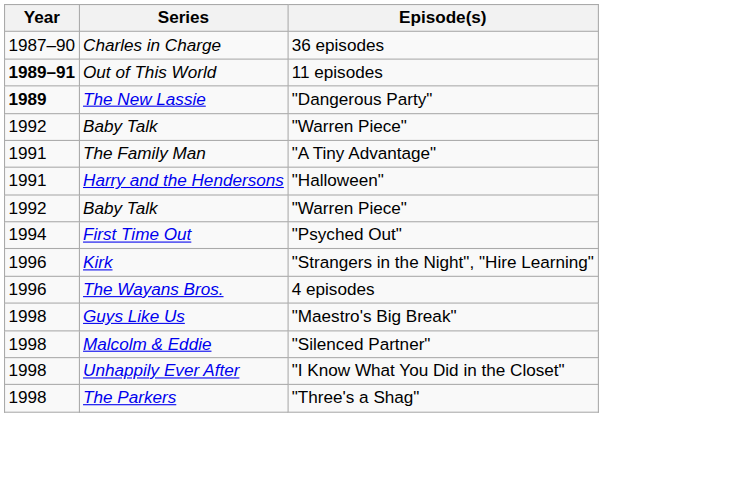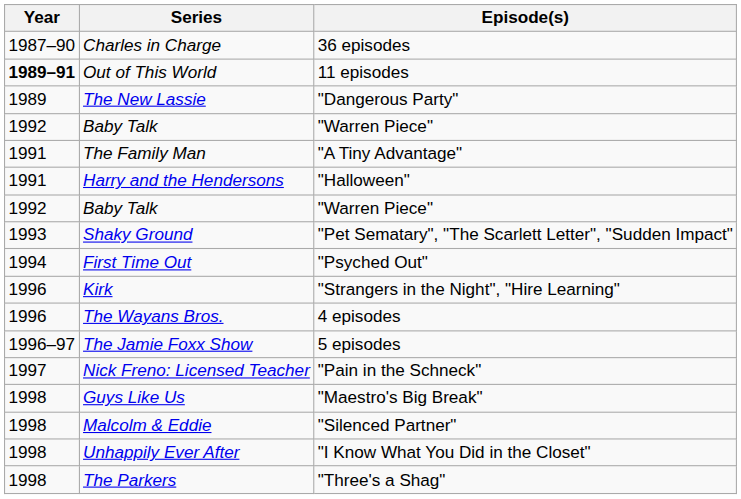 <table class="wikitable sortable">
 <tr>
 <th>Year</th>
 <th>Series</th>
 <th class="unsortable">Episode(s)</th>
 </tr>
 <tr>
 <td>1987–90</td>
 <td><em>Charles in Charge</em></td>
 <td>36 episodes</td>
 </tr>
 <tr>
 <td><strong>1989–91</strong></td>
 <td><em>Out of This World</em></td>
 <td>11 episodes</td>
 </tr>
 <tr>
-<td><strong>1989</strong></td>
+<td>1989</td>
 <td><em><a href='#'>The New Lassie</a></em></td>
 <td>"Dangerous Party"</td>
 </tr>
 <tr>
 <td>1992</td>
 <td><em>Baby Talk</em></td>
 <td>"Warren Piece"</td>
 </tr>
 <tr>
 <td>1991</td>
 <td><em>The Family Man</em></td>
 <td>"A Tiny Advantage"</td>
 </tr>
 <tr>
 <td>1991</td>
 <td><em><a href='#'>Harry and the Hendersons</a></em></td>
 <td>"Halloween"</td>
 </tr>
 <tr>
 <td>1992</td>
 <td><em>Baby Talk</em></td>
 <td>"Warren Piece"</td>
 </tr>
 <tr>
+<td>1993</td>
+<td><em><a href='#'>Shaky Ground</a></em></td>
+<td>"Pet Sematary", "The Scarlett Letter", "Sudden Impact"</td>
+</tr>
+<tr>
 <td>1994</td>
 <td><em><a href='#'>First Time Out</a></em></td>
 <td>"Psyched Out"</td>
 </tr>
 <tr>
 <td>1996</td>
 <td><em><a href='#'>Kirk</a></em></td>
 <td>"Strangers in the Night", "Hire Learning"</td>
 </tr>
 <tr>
 <td>1996</td>
 <td><em><a href='#'>The Wayans Bros.</a></em></td>
 <td>4 episodes</td>
+</tr>
+<tr>
+<td>1996–97</td>
+<td><em><a href='#'>The Jamie Foxx Show</a></em></td>
+<td>5 episodes</td>
+</tr>
+<tr>
+<td>1997</td>
+<td><em><a href='#'>Nick Freno: Licensed Teacher</a></em></td>
+<td>"Pain in the Schneck"</td>
 </tr>
 <tr>
 <td>1998</td>
 <td><em><a href='#'>Guys Like Us</a></em></td>
 <td>"Maestro's Big Break"</td>
 </tr>
 <tr>
 <td>1998</td>
 <td><em><a href='#'>Malcolm & Eddie</a></em></td>
 <td>"Silenced Partner"</td>
 </tr>
 <tr>
 <td>1998</td>
 <td><em><a href='#'>Unhappily Ever After</a></em></td>
 <td>"I Know What You Did in the Closet"</td>
 </tr>
 <tr>
 <td>1998</td>
 <td><em><a href='#'>The Parkers</a></em></td>
 <td>"Three's a Shag"</td>
 </tr>
 </table>
